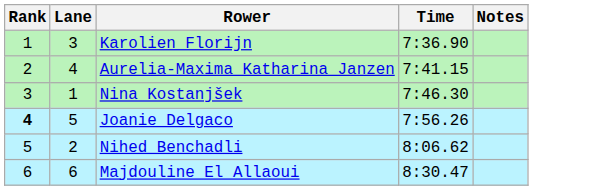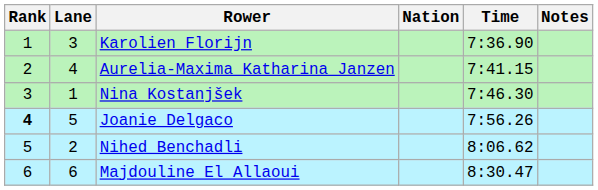 <table class="wikitable sortable" style="text-align:center">
 <tr>
 <th>Rank</th>
 <th>Lane</th>
 <th>Rower</th>
+<th>Nation</th>
 <th>Time</th>
 <th>Notes</th>
 </tr>
 <tr bgcolor=bbf3bb>
 <td>1</td>
 <td>3</td>
 <td align=left><a href='#'>Karolien Florijn</a></td>
+<td align=left></td>
 <td>7:36.90</td>
 <td></td>
 </tr>
 <tr bgcolor=bbf3bb>
 <td>2</td>
 <td>4</td>
 <td align=left><a href='#'>Aurelia-Maxima Katharina Janzen</a></td>
+<td align=left></td>
 <td>7:41.15</td>
 <td></td>
 </tr>
 <tr bgcolor=bbf3bb>
 <td>3</td>
 <td>1</td>
 <td align=left><a href='#'>Nina Kostanjšek</a></td>
+<td align=left></td>
 <td>7:46.30</td>
 <td></td>
 </tr>
 <tr bgcolor=bbf3ff>
 <td><strong>4</strong></td>
 <td>5</td>
 <td align=left><a href='#'>Joanie Delgaco</a></td>
+<td align=left></td>
 <td>7:56.26</td>
 <td></td>
 </tr>
 <tr bgcolor=bbf3ff>
 <td>5</td>
 <td>2</td>
 <td align=left><a href='#'>Nihed Benchadli</a></td>
+<td align=left></td>
 <td>8:06.62</td>
 <td></td>
 </tr>
 <tr bgcolor=bbf3ff>
 <td>6</td>
 <td>6</td>
 <td align=left><a href='#'>Majdouline El Allaoui</a></td>
+<td align=left></td>
 <td>8:30.47</td>
 <td></td>
 </tr>
 </table>
